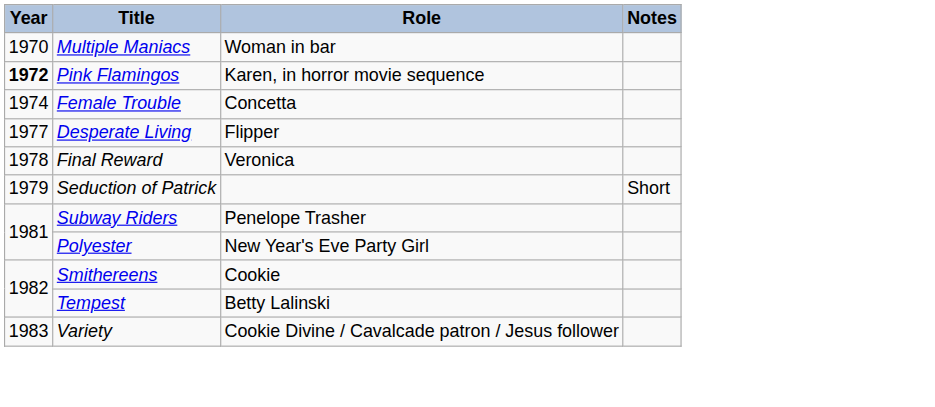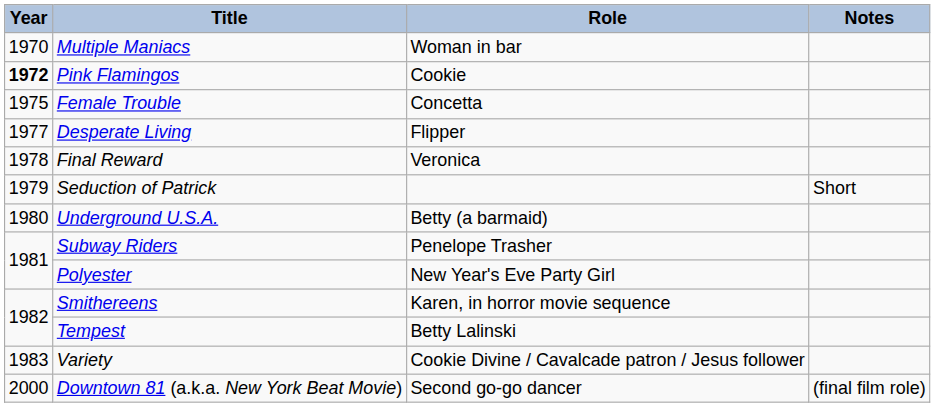 <table class="wikitable">
 <tr align="center">
 <th style="background:#B0C4DE;">Year</th>
 <th style="background:#B0C4DE;">Title</th>
 <th style="background:#B0C4DE;">Role</th>
 <th style="background:#B0C4DE;">Notes</th>
 </tr>
 <tr>
 <td>1970</td>
 <td><em><a href='#'>Multiple Maniacs</a></em></td>
 <td>Woman in bar</td>
 <td></td>
 </tr>
 <tr>
 <td><strong>1972</strong></td>
 <td><em><a href='#'>Pink Flamingos</a></em></td>
-<td>Karen, in horror movie sequence</td>
+<td>Cookie</td>
 <td></td>
 </tr>
 <tr>
-<td>1974</td>
+<td>1975</td>
 <td><em><a href='#'>Female Trouble</a></em></td>
 <td>Concetta</td>
 <td></td>
 </tr>
 <tr>
 <td>1977</td>
 <td><em><a href='#'>Desperate Living</a></em></td>
 <td>Flipper</td>
 <td></td>
 </tr>
 <tr>
 <td>1978</td>
 <td><em>Final Reward</em></td>
 <td>Veronica</td>
 <td></td>
 </tr>
 <tr>
 <td>1979</td>
 <td><em>Seduction of Patrick</em></td>
 <td></td>
 <td>Short</td>
 </tr>
 <tr>
+<td>1980</td>
+<td><em><a href='#'>Underground U.S.A.</a></em></td>
+<td>Betty (a barmaid)</td>
+<td></td>
+</tr>
+<tr>
 <td rowspan=2>1981</td>
 <td><em><a href='#'>Subway Riders</a></em></td>
 <td>Penelope Trasher</td>
 <td></td>
 </tr>
 <tr>
 <td><em><a href='#'>Polyester</a></em></td>
 <td>New Year's Eve Party Girl</td>
 <td></td>
 </tr>
 <tr>
 <td rowspan=2>1982</td>
 <td><em><a href='#'>Smithereens</a></em></td>
-<td>Cookie</td>
+<td>Karen, in horror movie sequence</td>
 <td></td>
 </tr>
 <tr>
 <td><em><a href='#'>Tempest</a></em></td>
 <td>Betty Lalinski</td>
 <td></td>
 </tr>
 <tr>
 <td>1983</td>
 <td><em>Variety</em></td>
 <td>Cookie Divine / Cavalcade patron / Jesus follower</td>
 <td></td>
 </tr>
+<tr>
+<td>2000</td>
+<td><em><a href='#'>Downtown 81</a></em> (a.k.a. <em>New York Beat Movie</em>)</td>
+<td>Second go-go dancer</td>
+<td>(final film role)</td>
+</tr>
 </table>
